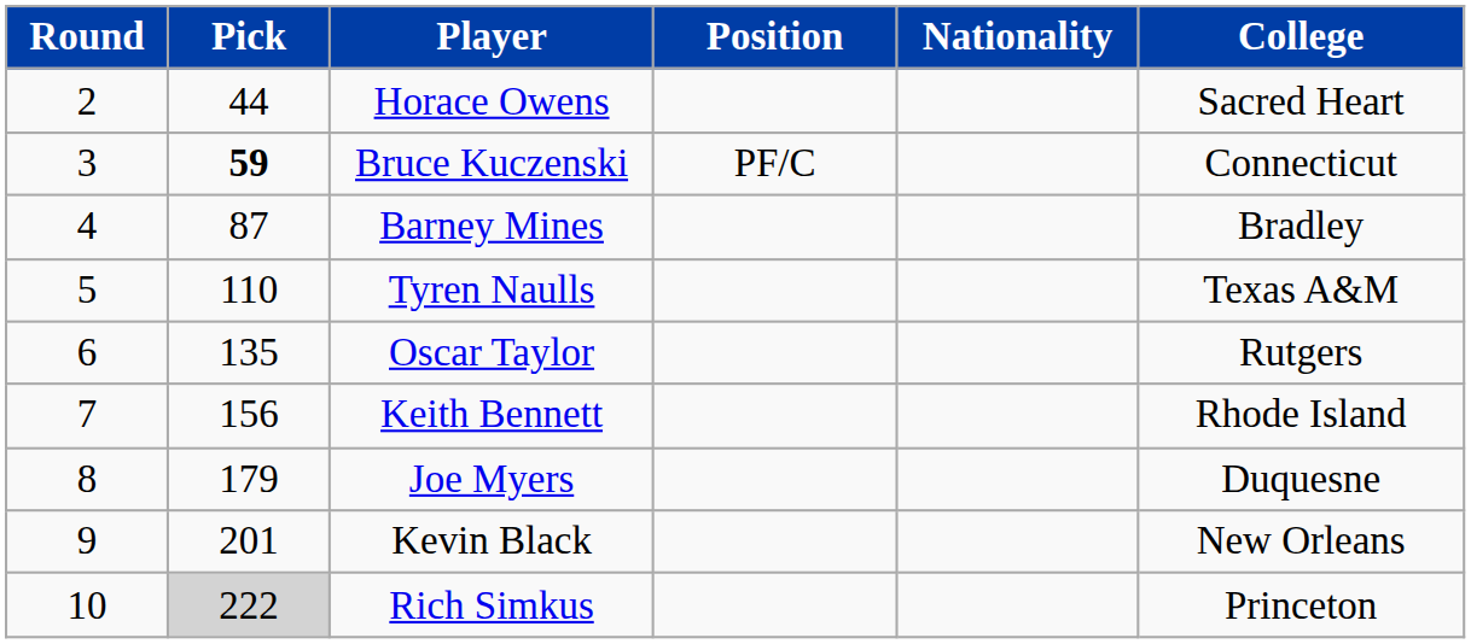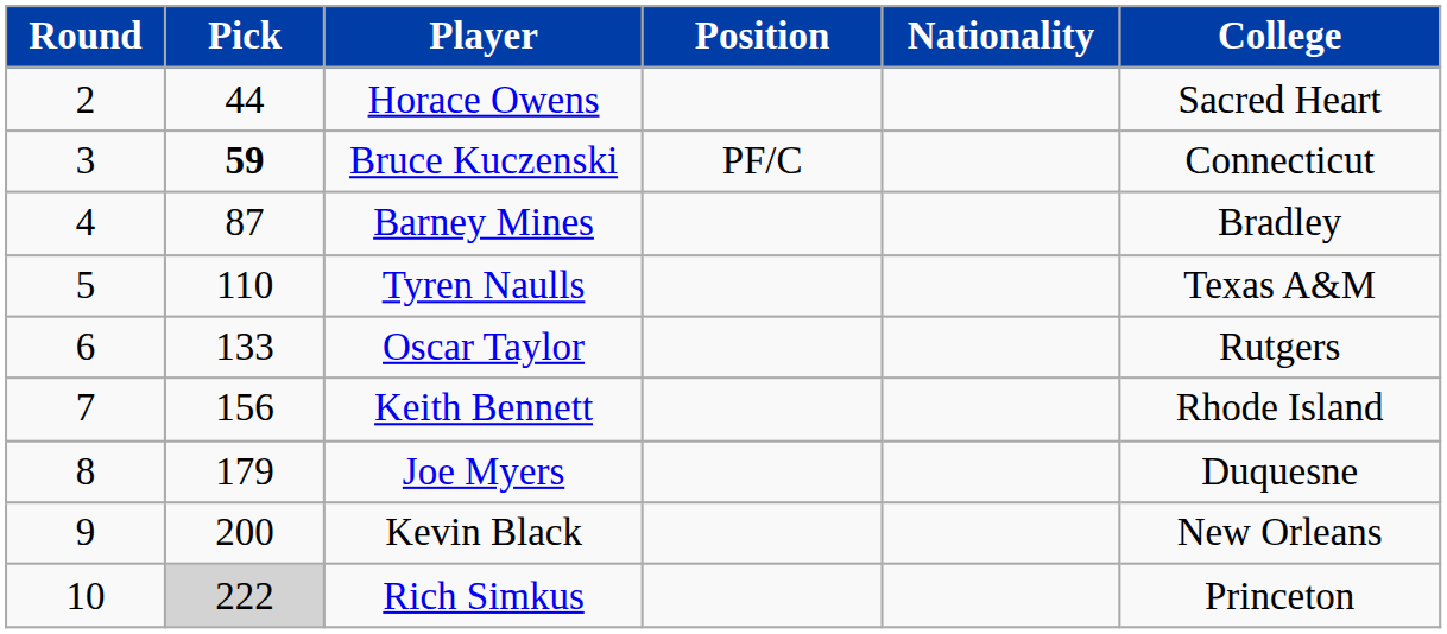 <table class="wikitable sortable sortable">
 <tr>
 <th style="background-color:#003DA6; color:#FFFFFF" width="10%">Round</th>
 <th style="background-color:#003DA6; color:#FFFFFF" width="10%">Pick</th>
 <th style="background-color:#003DA6; color:#FFFFFF" width="20%">Player</th>
 <th style="background-color:#003DA6; color:#FFFFFF" width="15%">Position</th>
 <th style="background-color:#003DA6; color:#FFFFFF" width="15%">Nationality</th>
 <th style="background-color:#003DA6; color:#FFFFFF" width="20%">College</th>
 </tr>
 <tr style="text-align: center">
 <td>2</td>
 <td>44</td>
 <td><a href='#'>Horace Owens</a></td>
 <td></td>
 <td></td>
 <td>Sacred Heart</td>
 </tr>
 <tr style="text-align: center">
 <td>3</td>
 <td><strong>59</strong></td>
 <td><a href='#'>Bruce Kuczenski</a></td>
 <td>PF/C</td>
 <td></td>
 <td>Connecticut</td>
 </tr>
 <tr style="text-align: center">
 <td>4</td>
 <td>87</td>
 <td><a href='#'>Barney Mines</a></td>
 <td></td>
 <td></td>
 <td>Bradley</td>
 </tr>
 <tr style="text-align: center">
 <td>5</td>
 <td>110</td>
 <td><a href='#'>Tyren Naulls</a></td>
 <td></td>
 <td></td>
 <td>Texas A&M</td>
 </tr>
 <tr style="text-align: center">
 <td>6</td>
-<td>135</td>
+<td>133</td>
 <td><a href='#'>Oscar Taylor</a></td>
 <td></td>
 <td></td>
 <td>Rutgers</td>
 </tr>
 <tr style="text-align: center">
 <td>7</td>
 <td>156</td>
 <td><a href='#'>Keith Bennett</a></td>
 <td></td>
 <td></td>
 <td>Rhode Island</td>
 </tr>
 <tr style="text-align: center">
 <td>8</td>
 <td>179</td>
 <td><a href='#'>Joe Myers</a></td>
 <td></td>
 <td></td>
 <td>Duquesne</td>
 </tr>
 <tr style="text-align: center">
 <td>9</td>
-<td>201</td>
+<td>200</td>
 <td>Kevin Black</td>
 <td></td>
 <td></td>
 <td>New Orleans</td>
 </tr>
 <tr style="text-align: center">
 <td>10</td>
 <td style="background: lightgrey;">222</td>
 <td><a href='#'>Rich Simkus</a></td>
 <td></td>
 <td></td>
 <td>Princeton</td>
 </tr>
 </table>
